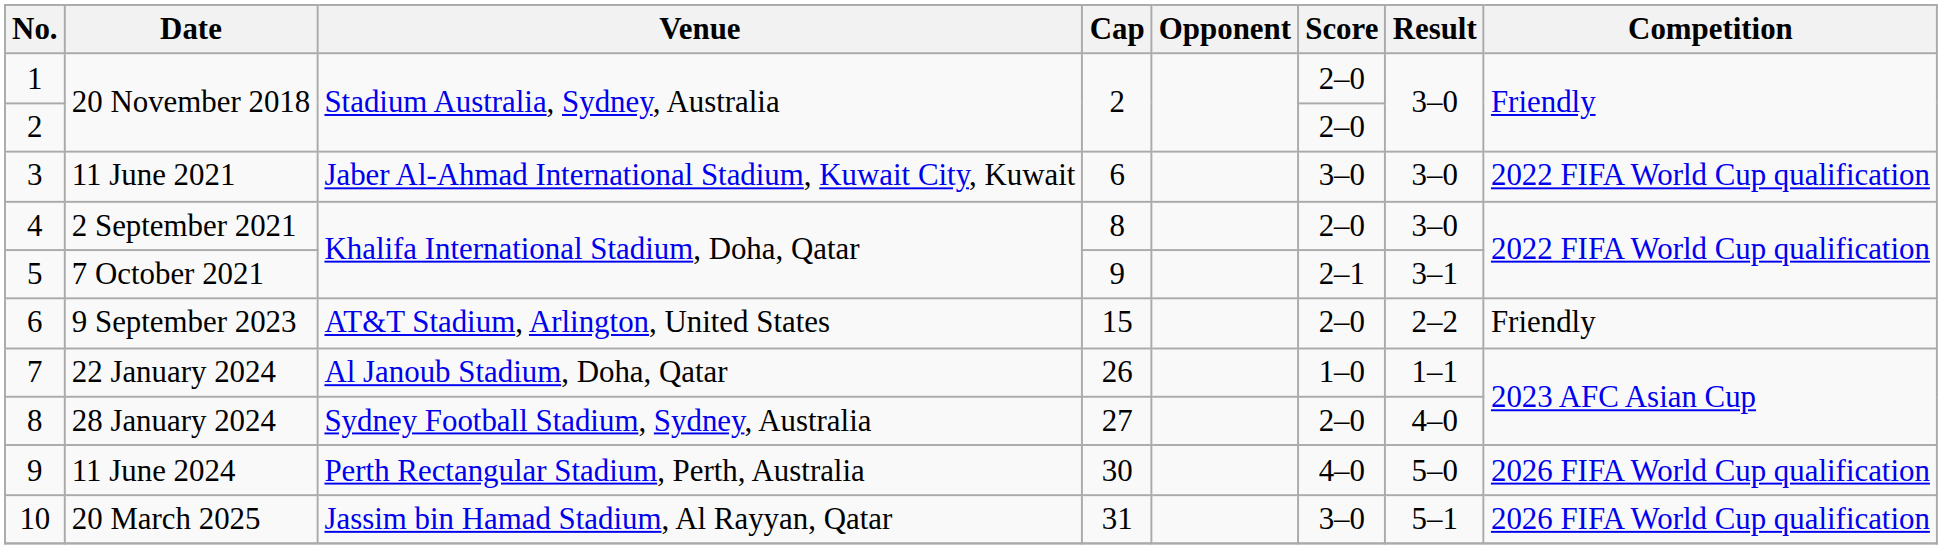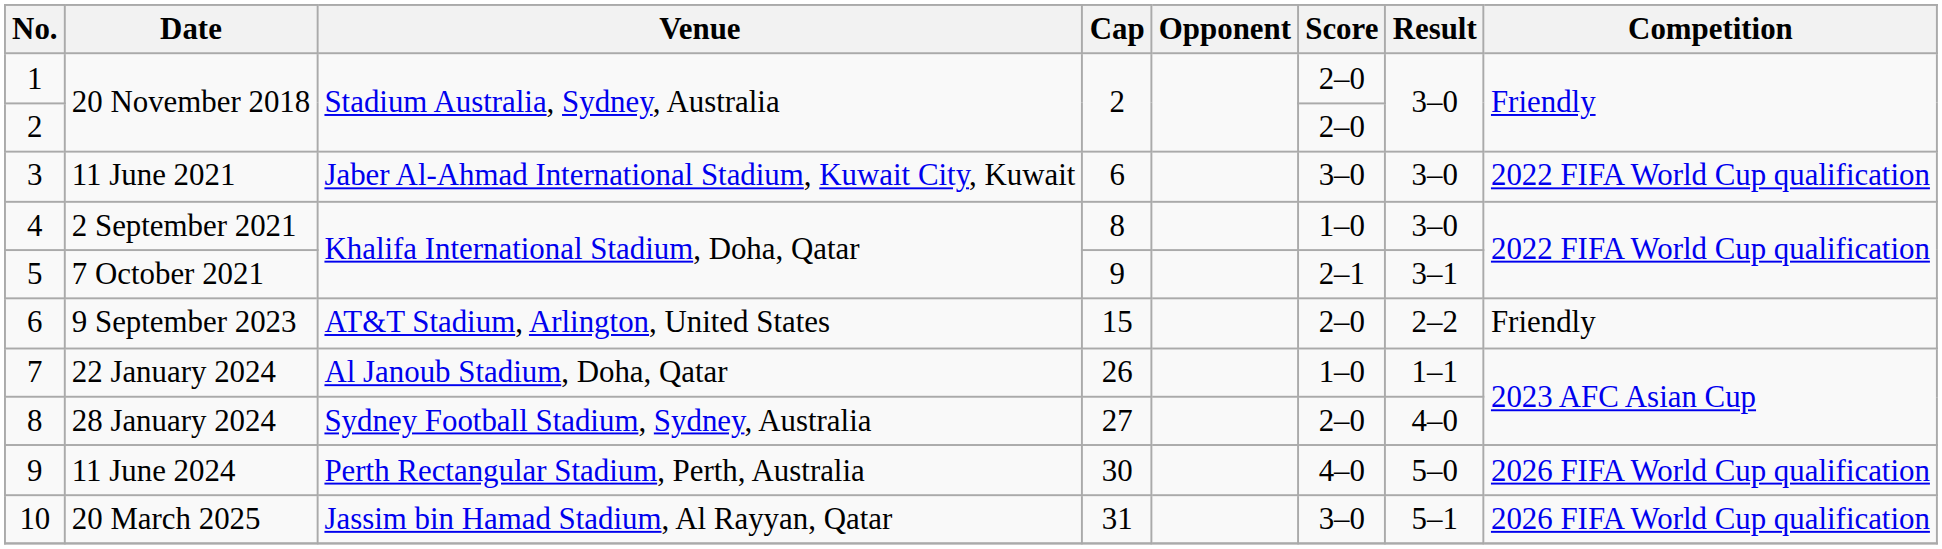 <table class="wikitable sortable">
 <tr>
 <th scope="col">No.</th>
 <th scope="col" data-sort-type="date">Date</th>
 <th scope="col">Venue</th>
 <th scope="col">Cap</th>
 <th scope="col">Opponent</th>
 <th scope="col">Score</th>
 <th scope="col">Result</th>
 <th scope="col">Competition</th>
 </tr>
 <tr>
 <td style="text-align:center">1</td>
 <td rowspan="2">20 November 2018</td>
 <td rowspan="2"><a href='#'>Stadium Australia</a>, <a href='#'>Sydney</a>, Australia</td>
 <td rowspan=2 style="text-align:center">2</td>
 <td rowspan="2"></td>
 <td style="text-align:center">2–0</td>
 <td rowspan="2" style="text-align:center">3–0</td>
 <td rowspan="2"><a href='#'>Friendly</a></td>
 </tr>
 <tr>
 <td style="text-align:center">2</td>
 <td style="text-align:center">2–0</td>
 </tr>
 <tr>
 <td style="text-align:center">3</td>
 <td>11 June 2021</td>
 <td><a href='#'>Jaber Al-Ahmad International Stadium</a>, <a href='#'>Kuwait City</a>, Kuwait</td>
 <td style="text-align:center">6</td>
 <td></td>
 <td style="text-align:center">3–0</td>
 <td style="text-align:center">3–0</td>
 <td><a href='#'>2022 FIFA World Cup qualification</a></td>
 </tr>
 <tr>
 <td style="text-align:center">4</td>
 <td>2 September 2021</td>
 <td rowspan=2><a href='#'>Khalifa International Stadium</a>, Doha, Qatar</td>
 <td style="text-align:center">8</td>
 <td></td>
-<td style="text-align:center">2–0</td>
+<td style="text-align:center">1–0</td>
 <td style="text-align:center">3–0</td>
 <td rowspan=2><a href='#'>2022 FIFA World Cup qualification</a></td>
 </tr>
 <tr>
 <td style="text-align:center">5</td>
 <td>7 October 2021</td>
 <td style="text-align:center">9</td>
 <td></td>
 <td style="text-align:center">2–1</td>
 <td style="text-align:center">3–1</td>
 </tr>
 <tr>
 <td style="text-align:center">6</td>
 <td>9 September 2023</td>
 <td><a href='#'>AT&T Stadium</a>, <a href='#'>Arlington</a>, United States</td>
 <td style="text-align:center">15</td>
 <td></td>
 <td style="text-align:center">2–0</td>
 <td style="text-align:center">2–2</td>
 <td>Friendly</td>
 </tr>
 <tr>
 <td style="text-align:center">7</td>
 <td>22 January 2024</td>
 <td><a href='#'>Al Janoub Stadium</a>, Doha, Qatar</td>
 <td style="text-align:center">26</td>
 <td></td>
 <td style="text-align:center">1–0</td>
 <td style="text-align:center">1–1</td>
 <td rowspan=2><a href='#'>2023 AFC Asian Cup</a></td>
 </tr>
 <tr>
 <td style="text-align:center">8</td>
 <td>28 January 2024</td>
 <td><a href='#'>Sydney Football Stadium</a>, <a href='#'>Sydney</a>, Australia</td>
 <td style="text-align:center">27</td>
 <td></td>
 <td style="text-align:center">2–0</td>
 <td style="text-align:center">4–0</td>
 </tr>
 <tr>
 <td style="text-align:center">9</td>
 <td>11 June 2024</td>
 <td><a href='#'>Perth Rectangular Stadium</a>, Perth, Australia</td>
 <td style="text-align:center">30</td>
 <td></td>
 <td style="text-align:center">4–0</td>
 <td style="text-align:center">5–0</td>
 <td><a href='#'>2026 FIFA World Cup qualification</a></td>
 </tr>
 <tr>
 <td style="text-align:center">10</td>
 <td>20 March 2025</td>
 <td><a href='#'>Jassim bin Hamad Stadium</a>, Al Rayyan, Qatar</td>
 <td style="text-align:center">31</td>
 <td></td>
 <td style="text-align:center">3–0</td>
 <td style="text-align:center">5–1</td>
 <td><a href='#'>2026 FIFA World Cup qualification</a></td>
 </tr>
 <tr>
 </tr>
 </table>
